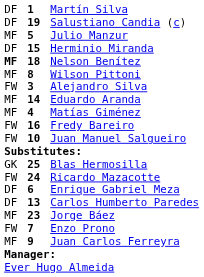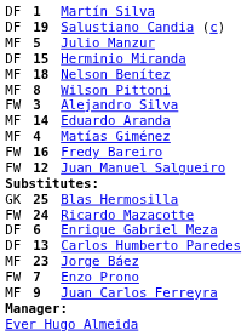 <table style="font-size:90%; margin:0.2em auto;" cellspacing="0" cellpadding="0">
 <tr>
 <th width="25"></th>
 <th width="25"></th>
 </tr>
 <tr>
 <td>DF</td>
 <td><strong>1</strong></td>
 <td> <a href='#'>Martín Silva</a></td>
 </tr>
 <tr>
 <td>DF</td>
 <td><strong>19</strong></td>
 <td> <a href='#'>Salustiano Candia</a> (<a href='#'>c</a>)</td>
 </tr>
 <tr>
 <td>MF</td>
 <td><strong>5</strong></td>
 <td> <a href='#'>Julio Manzur</a></td>
 </tr>
 <tr>
 <td>DF</td>
 <td><strong>15</strong></td>
 <td> <a href='#'>Herminio Miranda</a></td>
 <td></td>
 </tr>
 <tr>
-<td><strong>MF</strong></td>
+<td>MF</td>
 <td><strong>18</strong></td>
 <td> <a href='#'>Nelson Benítez</a></td>
 </tr>
 <tr>
 <td>MF</td>
 <td><strong>8</strong></td>
 <td> <a href='#'>Wilson Pittoni</a></td>
 <td></td>
 </tr>
 <tr>
 <td>FW</td>
 <td><strong>3</strong></td>
 <td> <a href='#'>Alejandro Silva</a></td>
 <td></td>
 </tr>
 <tr>
 <td>MF</td>
 <td><strong>14</strong></td>
 <td> <a href='#'>Eduardo Aranda</a></td>
 </tr>
 <tr>
 <td>MF</td>
 <td><strong>4</strong></td>
 <td> <a href='#'>Matías Giménez</a></td>
 <td></td>
 <td></td>
 </tr>
 <tr>
 <td>FW</td>
 <td><strong>16</strong></td>
 <td> <a href='#'>Fredy Bareiro</a></td>
 <td></td>
 <td></td>
 </tr>
 <tr>
 <td>FW</td>
-<td><strong>10</strong></td>
+<td><strong>12</strong></td>
 <td> <a href='#'>Juan Manuel Salgueiro</a></td>
 <td></td>
 <td></td>
 </tr>
 <tr>
 <td colspan=3><strong>Substitutes:</strong></td>
 </tr>
 <tr>
 <td>GK</td>
 <td><strong>25</strong></td>
 <td> <a href='#'>Blas Hermosilla</a></td>
 </tr>
 <tr>
 <td>FW</td>
 <td><strong>24</strong></td>
 <td> <a href='#'>Ricardo Mazacotte</a></td>
 </tr>
 <tr>
 <td>DF</td>
 <td><strong>6</strong></td>
 <td> <a href='#'>Enrique Gabriel Meza</a></td>
 </tr>
 <tr>
 <td>DF</td>
 <td><strong>13</strong></td>
 <td> <a href='#'>Carlos Humberto Paredes</a></td>
 <td></td>
 <td></td>
 </tr>
 <tr>
 <td>MF</td>
 <td><strong>23</strong></td>
 <td> <a href='#'>Jorge Báez</a></td>
 </tr>
 <tr>
 <td>FW</td>
 <td><strong>7</strong></td>
 <td> <a href='#'>Enzo Prono</a></td>
 <td></td>
 <td></td>
 </tr>
 <tr>
 <td>MF</td>
 <td><strong>9</strong></td>
 <td> <a href='#'>Juan Carlos Ferreyra</a></td>
 <td></td>
 <td></td>
 </tr>
 <tr>
 <td colspan=3><strong>Manager:</strong></td>
 </tr>
 <tr>
 <td colspan=4> <a href='#'>Ever Hugo Almeida</a></td>
 </tr>
 </table>
